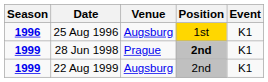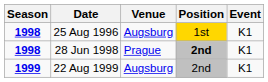 <table class="wikitable" style="text-align:center; font-size:95%;">
 <tr>
 <th>Season</th>
 <th>Date</th>
 <th>Venue</th>
 <th>Position</th>
 <th>Event</th>
 </tr>
 <tr>
-<td><strong><a href='#'>1996</a></strong></td>
+<td><strong><a href='#'>1998</a></strong></td>
 <td align=right>25 Aug 1996</td>
 <td align=left><a href='#'>Augsburg</a></td>
 <td bgcolor=gold>1st</td>
 <td>K1</td>
 </tr>
 <tr>
-<td><strong><a href='#'>1999</a></strong></td>
+<td><strong><a href='#'>1998</a></strong></td>
 <td align=right>28 Jun 1998</td>
 <td align=left><a href='#'>Prague</a></td>
 <td bgcolor=silver><strong>2nd</strong></td>
 <td>K1</td>
 </tr>
 <tr>
 <td><strong><a href='#'>1999</a></strong></td>
 <td align=right>22 Aug 1999</td>
 <td align=left><a href='#'>Augsburg</a></td>
 <td bgcolor=silver>2nd</td>
 <td>K1</td>
 </tr>
 </table>
